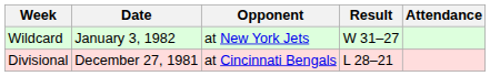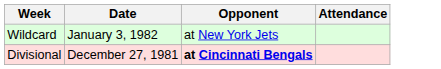 <table class="wikitable">
 <tr>
 <th>Week</th>
 <th>Date</th>
 <th>Opponent</th>
-<th>Result</th>
 <th>Attendance</th>
 </tr>
 <tr style="background: #ddffdd;">
 <td>Wildcard</td>
 <td>January 3, 1982</td>
 <td>at <a href='#'>New York Jets</a></td>
-<td>W 31–27</td>
 <td></td>
 </tr>
 <tr style="background: #ffdddd;">
 <td>Divisional</td>
 <td>December 27, 1981</td>
-<td>at <a href='#'>Cincinnati Bengals</a></td>
-<td>L 28–21</td>
+<td><strong>at <a href='#'>Cincinnati Bengals</a></strong></td>
 <td></td>
 </tr>
 </table>
